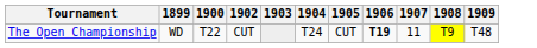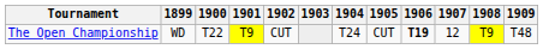 <table class="wikitable" style="font-size:95%;text-align:center;">
 <tr>
 <th>Tournament</th>
 <th>1899</th>
 <th>1900</th>
+<th>1901</th>
 <th>1902</th>
 <th>1903</th>
 <th>1904</th>
 <th>1905</th>
 <th>1906</th>
 <th>1907</th>
 <th>1908</th>
 <th>1909</th>
 </tr>
 <tr>
 <td align=left><a href='#'>The Open Championship</a></td>
 <td>WD</td>
 <td>T22</td>
+<td style="background:yellow;">T9</td>
 <td>CUT</td>
 <td style="background:#eeeeee;"></td>
 <td>T24</td>
 <td>CUT</td>
 <td><strong>T19</strong></td>
-<td>11</td>
+<td>12</td>
 <td style="background:yellow;">T9</td>
 <td>T48</td>
 </tr>
 </table>
